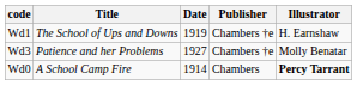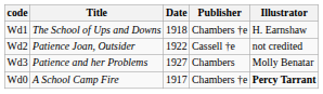 <table class="wikitable">
 <tr>
 <th>code</th>
 <th>Title</th>
 <th>Date</th>
 <th>Publisher</th>
 <th>Illustrator</th>
 </tr>
 <tr>
 <td>Wd1</td>
 <td><em>The School of Ups and Downs</em></td>
-<td>1919</td>
+<td>1918</td>
 <td>Chambers †e</td>
 <td>H. Earnshaw</td>
+</tr>
+<tr>
+<td>Wd2</td>
+<td><em>Patience Joan, Outsider</em></td>
+<td>1922</td>
+<td>Cassell †e</td>
+<td>not credited</td>
 </tr>
 <tr>
 <td>Wd3</td>
 <td><em>Patience and her Problems</em></td>
 <td>1927</td>
-<td>Chambers †e</td>
+<td>Chambers</td>
 <td>Molly Benatar</td>
 </tr>
 <tr>
 <td>Wd0</td>
 <td><em>A School Camp Fire</em></td>
-<td>1914</td>
-<td>Chambers</td>
+<td>1917</td>
+<td>Chambers †e</td>
 <td><strong>Percy Tarrant</strong></td>
 </tr>
 </table>
